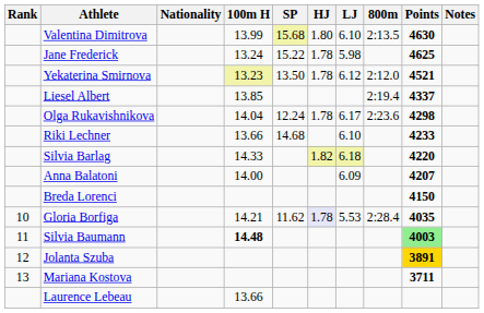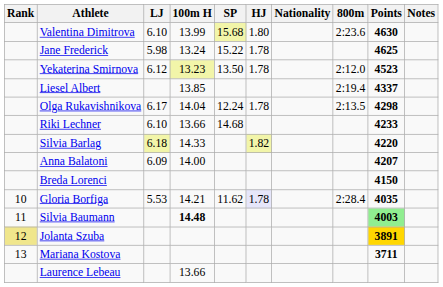 <table class="wikitable sortable" style="text-align:center">
 <tr>
 <th>Rank</th>
 <th>Athlete</th>
-<th>Nationality</th>
+<th>LJ</th>
 <th>100m H</th>
 <th>SP</th>
 <th>HJ</th>
-<th>LJ</th>
+<th>Nationality</th>
 <th>800m</th>
 <th>Points</th>
 <th>Notes</th>
 </tr>
 <tr>
 <td></td>
 <td align=left><a href='#'>Valentina Dimitrova</a></td>
-<td align=left></td>
+<td>6.10</td>
 <td>13.99</td>
 <td bgcolor=#F2F5A9>15.68</td>
 <td>1.80</td>
-<td>6.10</td>
-<td>2:13.5</td>
+<td align=left></td>
+<td>2:23.6</td>
 <td><strong>4630</strong></td>
 <td></td>
 </tr>
 <tr>
 <td></td>
 <td align=left><a href='#'>Jane Frederick</a></td>
-<td align=left></td>
+<td>5.98</td>
 <td>13.24</td>
 <td>15.22</td>
 <td>1.78</td>
-<td>5.98</td>
+<td align=left></td>
 <td></td>
 <td><strong>4625</strong></td>
 <td></td>
 </tr>
 <tr>
 <td></td>
 <td align=left><a href='#'>Yekaterina Smirnova</a></td>
-<td align=left></td>
+<td>6.12</td>
 <td bgcolor=#F2F5A9>13.23</td>
 <td>13.50</td>
 <td>1.78</td>
-<td>6.12</td>
+<td align=left></td>
 <td>2:12.0</td>
-<td><strong>4521</strong></td>
+<td><strong>4523</strong></td>
 <td></td>
 </tr>
 <tr>
 <td></td>
 <td align=left><a href='#'>Liesel Albert</a></td>
-<td align=left></td>
+<td></td>
 <td>13.85</td>
 <td></td>
 <td></td>
-<td></td>
+<td align=left></td>
 <td>2:19.4</td>
 <td><strong>4337</strong></td>
 <td></td>
 </tr>
 <tr>
 <td></td>
 <td align=left><a href='#'>Olga Rukavishnikova</a></td>
-<td align=left></td>
+<td>6.17</td>
 <td>14.04</td>
 <td>12.24</td>
 <td>1.78</td>
-<td>6.17</td>
-<td>2:23.6</td>
+<td align=left></td>
+<td>2:13.5</td>
 <td><strong>4298</strong></td>
 <td></td>
 </tr>
 <tr>
 <td></td>
 <td align=left><a href='#'>Riki Lechner</a></td>
-<td align=left></td>
+<td>6.10</td>
 <td>13.66</td>
 <td>14.68</td>
 <td></td>
-<td>6.10</td>
+<td align=left></td>
 <td></td>
 <td><strong>4233</strong></td>
 <td></td>
 </tr>
 <tr>
 <td></td>
 <td align=left><a href='#'>Silvia Barlag</a></td>
-<td align=left></td>
+<td bgcolor=#F2F5A9>6.18</td>
 <td>14.33</td>
 <td></td>
 <td bgcolor=#F2F5A9>1.82</td>
-<td bgcolor=#F2F5A9>6.18</td>
+<td align=left></td>
 <td></td>
 <td><strong>4220</strong></td>
 <td></td>
 </tr>
 <tr>
 <td></td>
 <td align=left><a href='#'>Anna Balatoni</a></td>
-<td align=left></td>
+<td>6.09</td>
 <td>14.00</td>
 <td></td>
 <td></td>
-<td>6.09</td>
+<td align=left></td>
 <td></td>
 <td><strong>4207</strong></td>
 <td></td>
 </tr>
 <tr>
 <td></td>
 <td align=left><a href='#'>Breda Lorenci</a></td>
-<td align=left></td>
 <td></td>
 <td></td>
 <td></td>
 <td></td>
+<td align=left></td>
 <td></td>
 <td><strong>4150</strong></td>
 <td></td>
 </tr>
 <tr>
 <td>10</td>
 <td align=left><a href='#'>Gloria Borfiga</a></td>
-<td align=left></td>
+<td>5.53</td>
 <td>14.21</td>
 <td>11.62</td>
 <td style="background: lavender;">1.78</td>
-<td>5.53</td>
+<td align=left></td>
 <td>2:28.4</td>
 <td><strong>4035</strong></td>
 <td></td>
 </tr>
 <tr>
 <td>11</td>
 <td align=left><a href='#'>Silvia Baumann</a></td>
-<td align=left></td>
+<td></td>
 <td><strong>14.48</strong></td>
 <td></td>
 <td></td>
-<td></td>
+<td align=left></td>
 <td></td>
 <td style="background: lightgreen;"><strong>4003</strong></td>
 <td></td>
 </tr>
 <tr>
-<td>12</td>
+<td style="background: khaki;">12</td>
 <td align=left><a href='#'>Jolanta Szuba</a></td>
-<td align=left></td>
 <td></td>
 <td></td>
 <td></td>
 <td></td>
+<td align=left></td>
 <td></td>
 <td style="background: gold;"><strong>3891</strong></td>
 <td></td>
 </tr>
 <tr>
 <td>13</td>
 <td align=left><a href='#'>Mariana Kostova</a></td>
-<td align=left></td>
 <td></td>
 <td></td>
 <td></td>
 <td></td>
+<td align=left></td>
 <td></td>
 <td><strong>3711</strong></td>
 <td></td>
 </tr>
 <tr>
 <td></td>
 <td align=left><a href='#'>Laurence Lebeau</a></td>
-<td align=left></td>
+<td></td>
 <td>13.66</td>
 <td></td>
 <td></td>
-<td></td>
+<td align=left></td>
 <td></td>
 <td><strong></strong></td>
 <td></td>
 </tr>
 </table>
